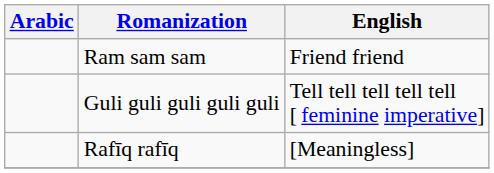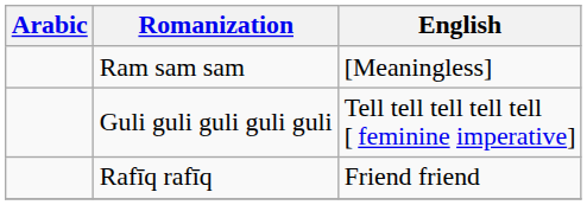 <table class=wikitable>
 <tr>
 <th><a href='#'>Arabic</a></th>
 <th><a href='#'>Romanization</a></th>
 <th>English</th>
 </tr>
 <tr>
 <td></td>
 <td>Ram sam sam</td>
-<td>Friend friend</td>
+<td>[Meaningless]</td>
 </tr>
 <tr>
 <td></td>
 <td>Guli guli guli guli guli</td>
 <td>Tell tell tell tell tell <br> [ <a href='#'>feminine</a> <a href='#'>imperative</a>]</td>
 </tr>
 <tr>
 <td></td>
 <td>Rafīq rafīq</td>
-<td>[Meaningless]</td>
+<td>Friend friend</td>
 </tr>
 <tr>
 </tr>
 </table>
